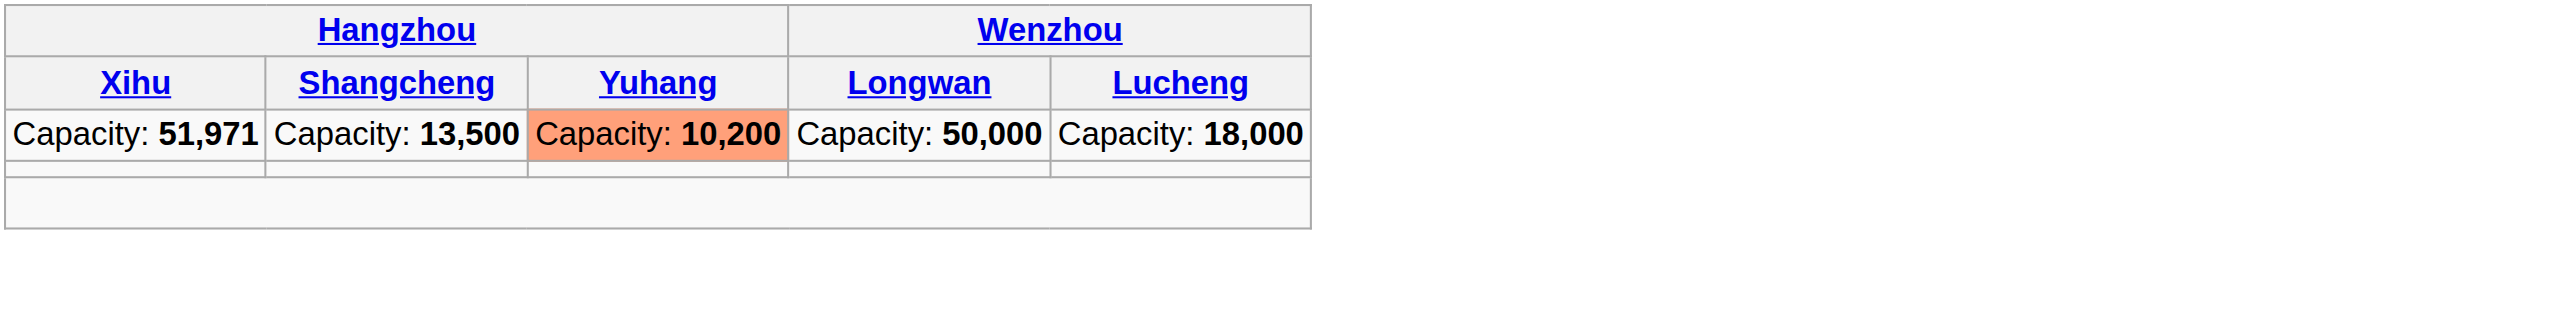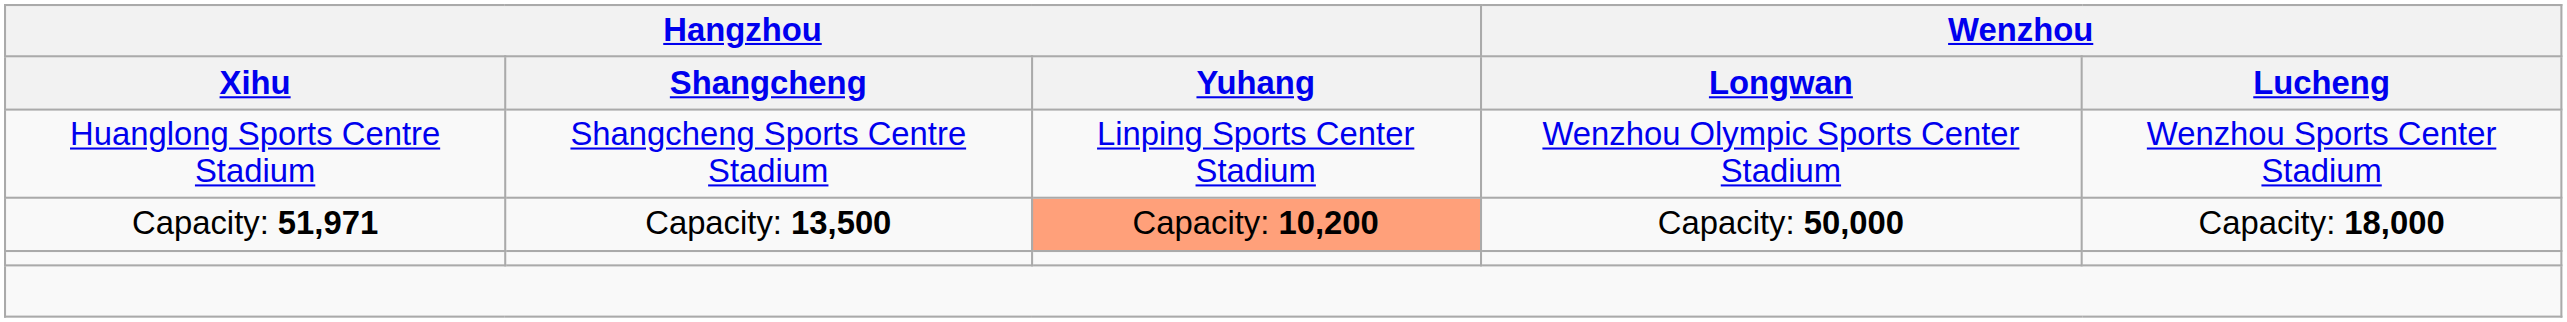 <table class="wikitable" style="text-align:center">
 <tr>
 <th colspan="3"><a href='#'>Hangzhou</a></th>
 <th colspan="2"><a href='#'>Wenzhou</a></th>
 </tr>
 <tr>
 <th><a href='#'>Xihu</a></th>
 <th><a href='#'>Shangcheng</a></th>
 <th><a href='#'>Yuhang</a></th>
 <th><a href='#'>Longwan</a></th>
 <th><a href='#'>Lucheng</a></th>
+</tr>
+<tr>
+<td><a href='#'>Huanglong Sports Centre Stadium</a></td>
+<td><a href='#'>Shangcheng Sports Centre Stadium</a></td>
+<td><a href='#'>Linping Sports Center Stadium</a></td>
+<td><a href='#'>Wenzhou Olympic Sports Center Stadium</a></td>
+<td><a href='#'>Wenzhou Sports Center Stadium</a></td>
 </tr>
 <tr>
 <td>Capacity: <strong>51,971</strong></td>
 <td>Capacity: <strong>13,500</strong></td>
 <td style="background: lightsalmon;">Capacity: <strong>10,200</strong></td>
 <td>Capacity: <strong>50,000</strong></td>
 <td>Capacity: <strong>18,000</strong></td>
 </tr>
 <tr>
 <td></td>
 <td></td>
 <td></td>
 <td></td>
 <td></td>
 </tr>
 <tr>
 <td colspan=5><br></td>
 </tr>
 </table>
